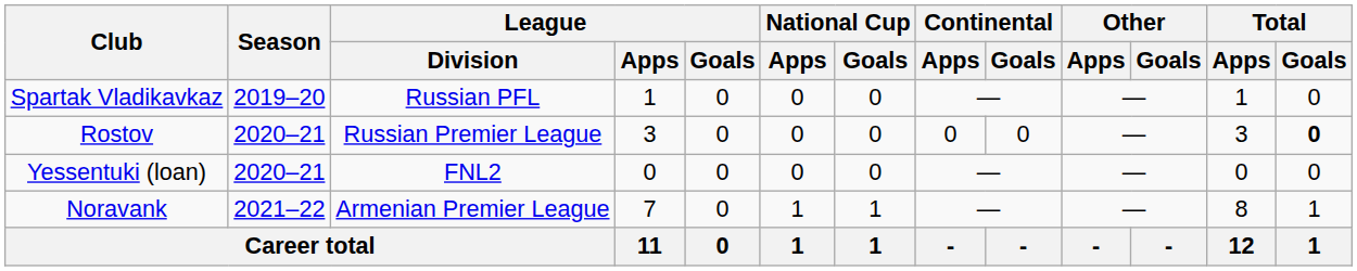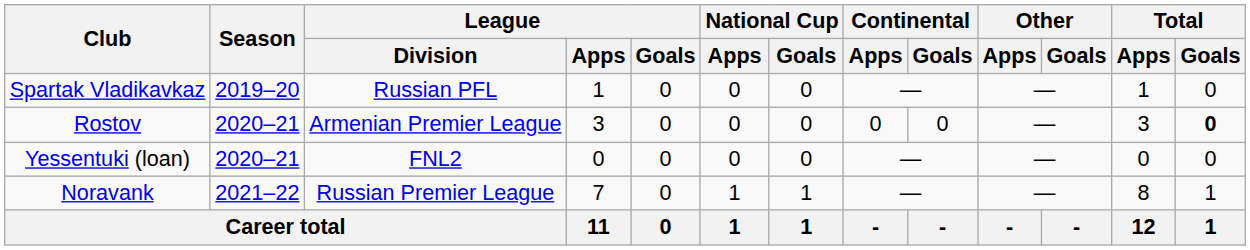 <table class="wikitable" style="text-align:center">
 <tr>
 <th rowspan="2">Club</th>
 <th rowspan="2">Season</th>
 <th colspan="3">League</th>
 <th colspan="2">National Cup</th>
 <th colspan="2">Continental</th>
 <th colspan="2">Other</th>
 <th colspan="2">Total</th>
 </tr>
 <tr>
 <th>Division</th>
 <th>Apps</th>
 <th>Goals</th>
 <th>Apps</th>
 <th>Goals</th>
 <th>Apps</th>
 <th>Goals</th>
 <th>Apps</th>
 <th>Goals</th>
 <th>Apps</th>
 <th>Goals</th>
 </tr>
 <tr>
 <td><a href='#'>Spartak Vladikavkaz</a></td>
 <td><a href='#'>2019–20</a></td>
 <td><a href='#'>Russian PFL</a></td>
 <td>1</td>
 <td>0</td>
 <td>0</td>
 <td>0</td>
 <td colspan="2">—</td>
 <td colspan="2">—</td>
 <td>1</td>
 <td>0</td>
 </tr>
 <tr>
 <td><a href='#'>Rostov</a></td>
 <td><a href='#'>2020–21</a></td>
-<td><a href='#'>Russian Premier League</a></td>
+<td><a href='#'>Armenian Premier League</a></td>
 <td>3</td>
 <td>0</td>
 <td>0</td>
 <td>0</td>
 <td>0</td>
 <td>0</td>
 <td colspan="2">—</td>
 <td>3</td>
 <td><strong>0</strong></td>
 </tr>
 <tr>
 <td><a href='#'>Yessentuki</a> (loan)</td>
 <td><a href='#'>2020–21</a></td>
 <td><a href='#'>FNL2</a></td>
 <td>0</td>
 <td>0</td>
 <td>0</td>
 <td>0</td>
 <td colspan="2">—</td>
 <td colspan="2">—</td>
 <td>0</td>
 <td>0</td>
 </tr>
 <tr>
 <td><a href='#'>Noravank</a></td>
 <td><a href='#'>2021–22</a></td>
-<td><a href='#'>Armenian Premier League</a></td>
+<td><a href='#'>Russian Premier League</a></td>
 <td>7</td>
 <td>0</td>
 <td>1</td>
 <td>1</td>
 <td colspan="2">—</td>
 <td colspan="2">—</td>
 <td>8</td>
 <td>1</td>
 </tr>
 <tr>
 <th colspan="3">Career total</th>
 <th>11</th>
 <th>0</th>
 <th>1</th>
 <th>1</th>
 <th>-</th>
 <th>-</th>
 <th>-</th>
 <th>-</th>
 <th>12</th>
 <th>1</th>
 </tr>
 </table>
